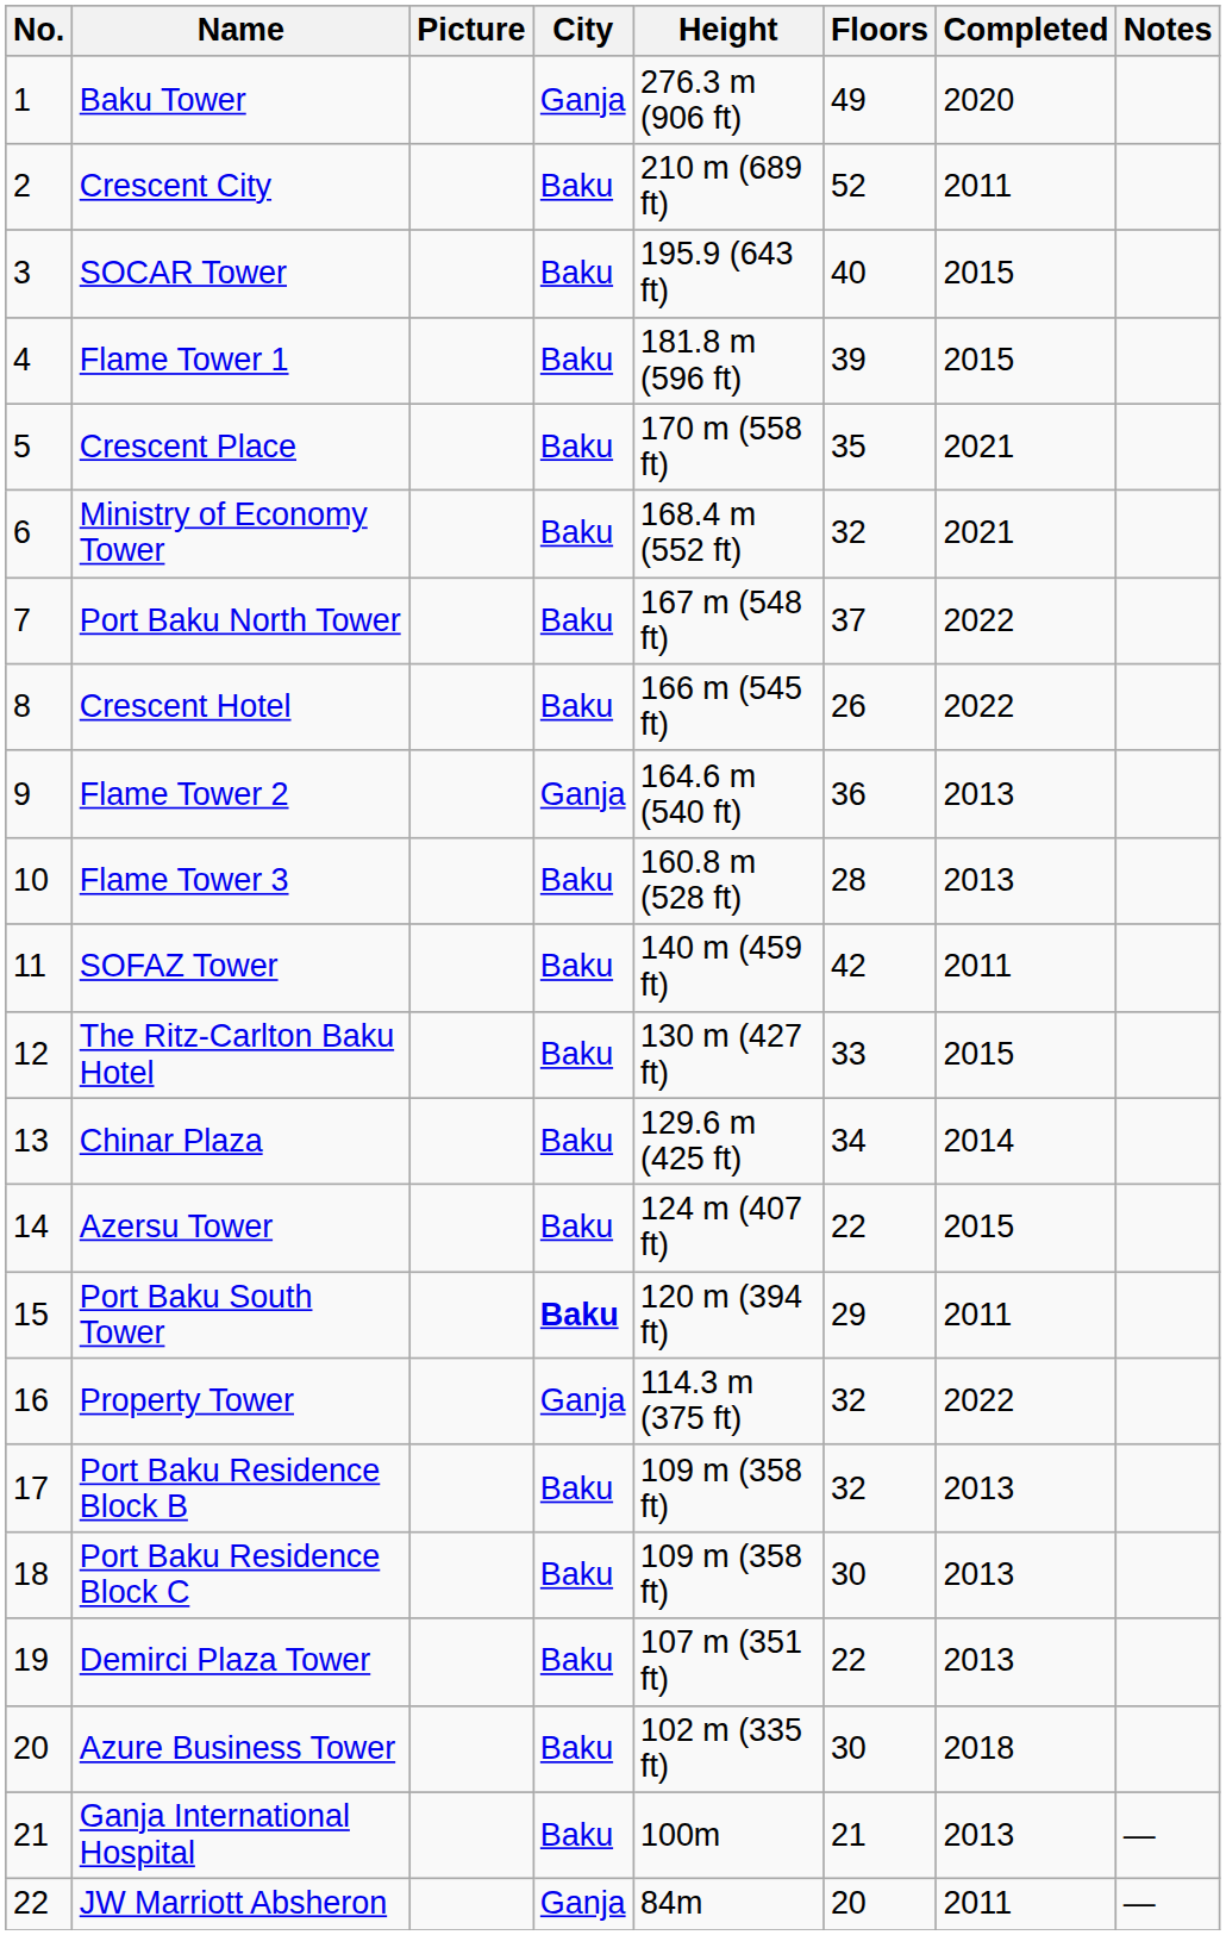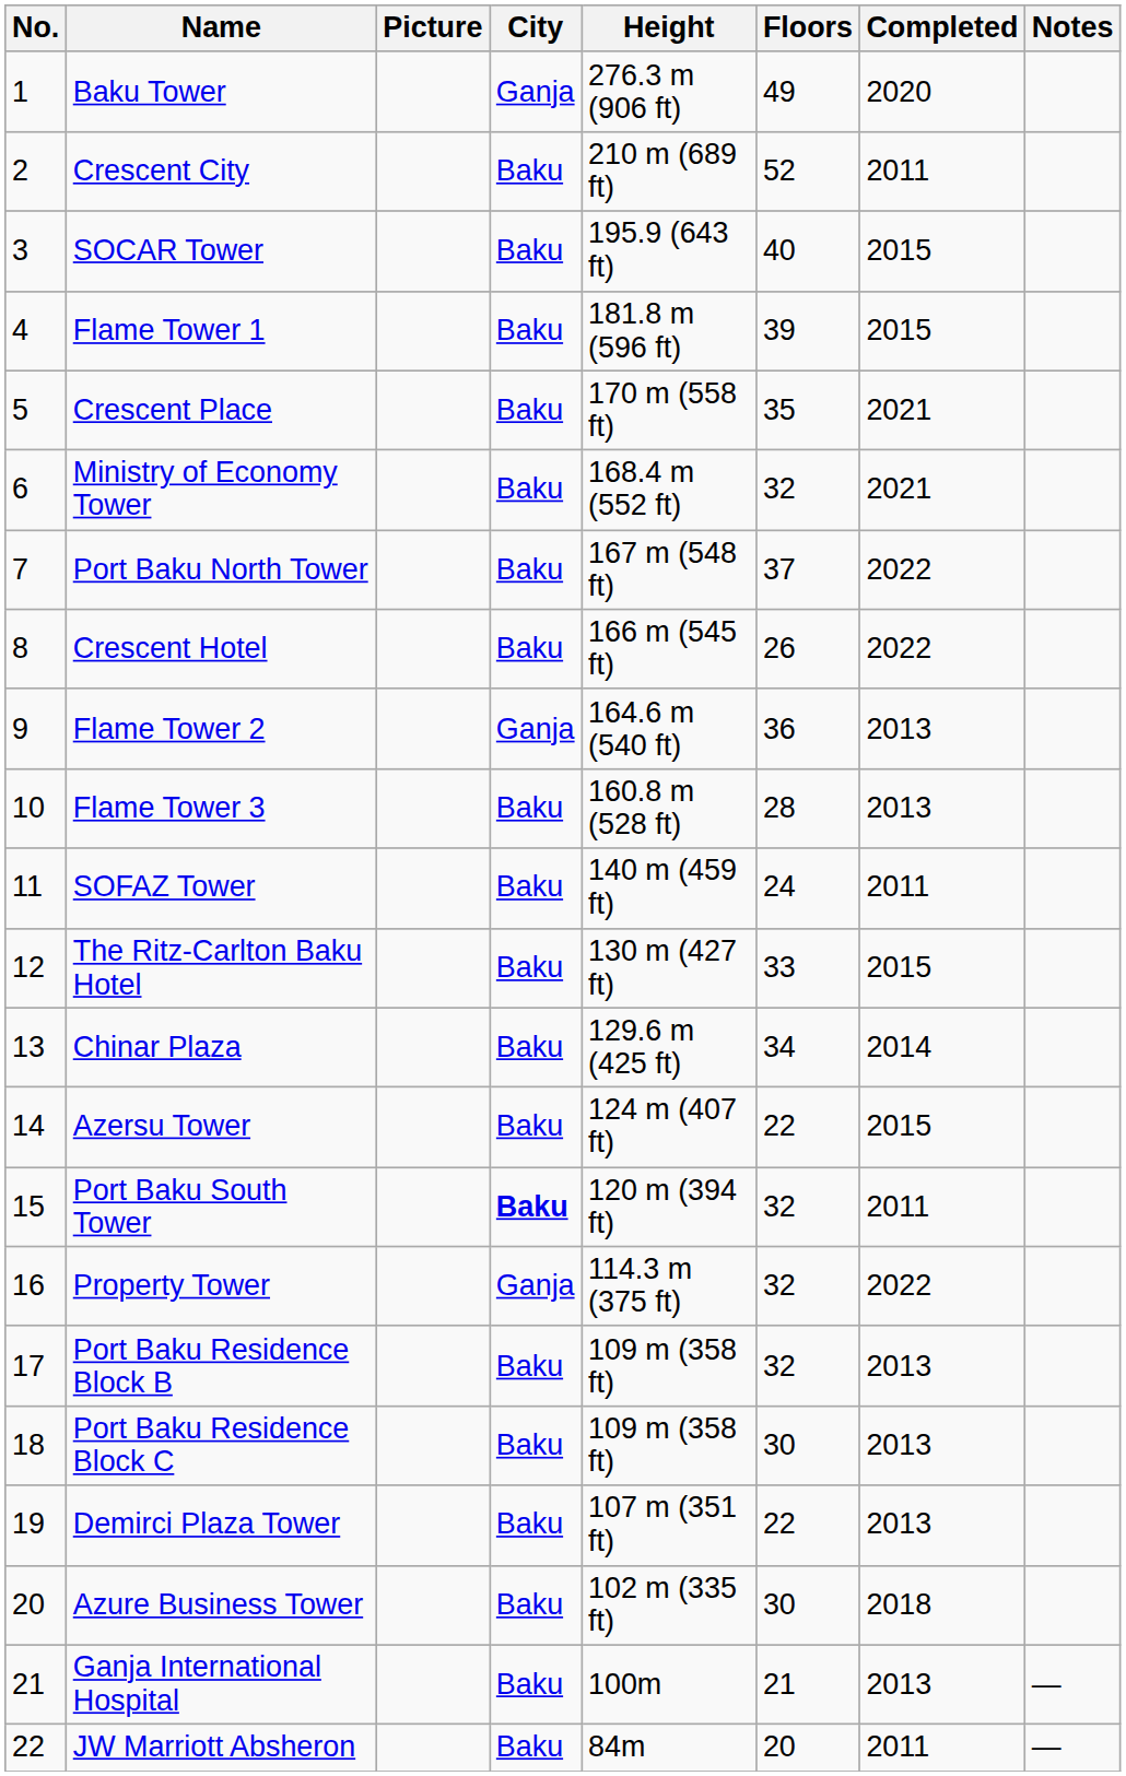 <table class="wikitable sortable">
 <tr>
 <th>No.</th>
 <th>Name</th>
 <th class="unsortable">Picture</th>
 <th>City</th>
 <th>Height</th>
 <th>Floors</th>
 <th>Completed</th>
 <th class="unsortable">Notes</th>
 </tr>
 <tr>
 <td>1</td>
 <td><a href='#'>Baku Tower</a></td>
 <td></td>
 <td><a href='#'>Ganja</a></td>
 <td>276.3 m (906 ft)</td>
 <td>49</td>
 <td>2020</td>
 <td></td>
 </tr>
 <tr>
 <td>2</td>
 <td><a href='#'>Crescent City</a></td>
 <td></td>
 <td><a href='#'>Baku</a></td>
 <td>210 m (689 ft)</td>
 <td>52</td>
 <td>2011</td>
 <td></td>
 </tr>
 <tr>
 <td>3</td>
 <td><a href='#'>SOCAR Tower</a></td>
 <td></td>
 <td><a href='#'>Baku</a></td>
 <td>195.9 (643 ft)</td>
 <td>40</td>
 <td>2015</td>
 <td></td>
 </tr>
 <tr>
 <td>4</td>
 <td><a href='#'>Flame Tower 1</a></td>
 <td></td>
 <td><a href='#'>Baku</a></td>
 <td>181.8 m (596 ft)</td>
 <td>39</td>
 <td>2015</td>
 <td></td>
 </tr>
 <tr>
 <td>5</td>
 <td><a href='#'>Crescent Place</a></td>
 <td></td>
 <td><a href='#'>Baku</a></td>
 <td>170 m (558 ft)</td>
 <td>35</td>
 <td>2021</td>
 <td></td>
 </tr>
 <tr>
 <td>6</td>
 <td><a href='#'>Ministry of Economy Tower</a></td>
 <td></td>
 <td><a href='#'>Baku</a></td>
 <td>168.4 m (552 ft)</td>
 <td>32</td>
 <td>2021</td>
 <td></td>
 </tr>
 <tr>
 <td>7</td>
 <td><a href='#'>Port Baku North Tower</a></td>
 <td></td>
 <td><a href='#'>Baku</a></td>
 <td>167 m (548 ft)</td>
 <td>37</td>
 <td>2022</td>
 <td></td>
 </tr>
 <tr>
 <td>8</td>
 <td><a href='#'>Crescent Hotel</a></td>
 <td></td>
 <td><a href='#'>Baku</a></td>
 <td>166 m (545 ft)</td>
 <td>26</td>
 <td>2022</td>
 <td></td>
 </tr>
 <tr>
 <td>9</td>
 <td><a href='#'>Flame Tower 2</a></td>
 <td></td>
 <td><a href='#'>Ganja</a></td>
 <td>164.6 m (540 ft)</td>
 <td>36</td>
 <td>2013</td>
 <td></td>
 </tr>
 <tr>
 <td>10</td>
 <td><a href='#'>Flame Tower 3</a></td>
 <td></td>
 <td><a href='#'>Baku</a></td>
 <td>160.8 m (528 ft)</td>
 <td>28</td>
 <td>2013</td>
 <td></td>
 </tr>
 <tr>
 <td>11</td>
 <td><a href='#'>SOFAZ Tower</a></td>
 <td></td>
 <td><a href='#'>Baku</a></td>
 <td>140 m (459 ft)</td>
-<td>42</td>
+<td>24</td>
 <td>2011</td>
 <td></td>
 </tr>
 <tr>
 <td>12</td>
 <td><a href='#'>The Ritz-Carlton Baku Hotel</a></td>
 <td></td>
 <td><a href='#'>Baku</a></td>
 <td>130 m (427 ft)</td>
 <td>33</td>
 <td>2015</td>
 <td></td>
 </tr>
 <tr>
 <td>13</td>
 <td><a href='#'>Chinar Plaza</a></td>
 <td></td>
 <td><a href='#'>Baku</a></td>
 <td>129.6 m (425 ft)</td>
 <td>34</td>
 <td>2014</td>
 <td></td>
 </tr>
 <tr>
 <td>14</td>
 <td><a href='#'>Azersu Tower</a></td>
 <td></td>
 <td><a href='#'>Baku</a></td>
 <td>124 m (407 ft)</td>
 <td>22</td>
 <td>2015</td>
 <td></td>
 </tr>
 <tr>
 <td>15</td>
 <td><a href='#'>Port Baku South Tower</a></td>
 <td></td>
 <td><strong><a href='#'>Baku</a></strong></td>
 <td>120 m (394 ft)</td>
-<td>29</td>
+<td>32</td>
 <td>2011</td>
 <td></td>
 </tr>
 <tr>
 <td>16</td>
 <td><a href='#'>Property Tower</a></td>
 <td></td>
 <td><a href='#'>Ganja</a></td>
 <td>114.3 m (375 ft)</td>
 <td>32</td>
 <td>2022</td>
 <td></td>
 </tr>
 <tr>
 <td>17</td>
 <td><a href='#'>Port Baku Residence Block B</a></td>
 <td></td>
 <td><a href='#'>Baku</a></td>
 <td>109 m (358 ft)</td>
 <td>32</td>
 <td>2013</td>
 <td></td>
 </tr>
 <tr>
 <td>18</td>
 <td><a href='#'>Port Baku Residence Block C</a></td>
 <td></td>
 <td><a href='#'>Baku</a></td>
 <td>109 m (358 ft)</td>
 <td>30</td>
 <td>2013</td>
 <td></td>
 </tr>
 <tr>
 <td>19</td>
 <td><a href='#'>Demirci Plaza Tower</a></td>
 <td></td>
 <td><a href='#'>Baku</a></td>
 <td>107 m (351 ft)</td>
 <td>22</td>
 <td>2013</td>
 <td></td>
 </tr>
 <tr>
 <td>20</td>
 <td><a href='#'>Azure Business Tower</a></td>
 <td></td>
 <td><a href='#'>Baku</a></td>
 <td>102 m (335 ft)</td>
 <td>30</td>
 <td>2018</td>
 <td></td>
 </tr>
 <tr>
 <td>21</td>
 <td><a href='#'>Ganja International Hospital</a></td>
 <td></td>
 <td><a href='#'>Baku</a></td>
 <td>100m</td>
 <td>21</td>
 <td>2013</td>
 <td>—</td>
 </tr>
 <tr>
 <td>22</td>
 <td><a href='#'>JW Marriott Absheron</a></td>
 <td></td>
-<td><a href='#'>Ganja</a></td>
+<td><a href='#'>Baku</a></td>
 <td>84m</td>
 <td>20</td>
 <td>2011</td>
 <td>—</td>
 </tr>
 </table>
